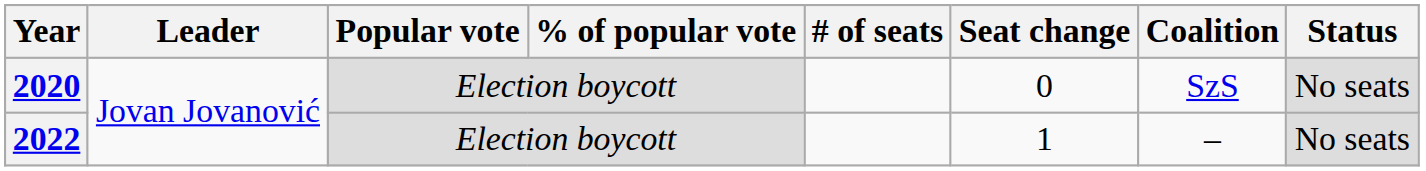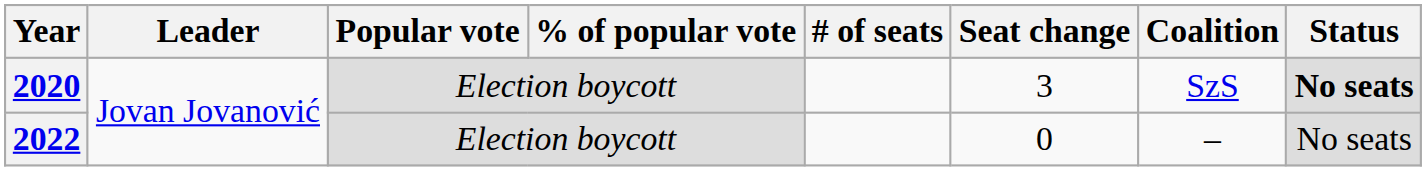 <table class="wikitable" style="text-align:center">
 <tr>
 <th>Year</th>
 <th>Leader</th>
 <th>Popular vote</th>
 <th>% of popular vote</th>
 <th># of seats</th>
 <th>Seat change</th>
 <th>Coalition</th>
 <th rowspan="1">Status</th>
 </tr>
 <tr>
 <th><a href='#'>2020</a></th>
 <td rowspan="2" align="center"><a href='#'>Jovan Jovanović</a></td>
 <td colspan="2" style="background:#ddd;"><em>Election boycott</em></td>
 <td></td>
-<td> 0</td>
+<td> 3</td>
 <td><a href='#'>SzS</a></td>
-<td style="background:#ddd;">No seats</td>
+<td style="background:#ddd;"><strong>No seats</strong></td>
 </tr>
 <tr>
 <th><a href='#'>2022</a></th>
 <td colspan="2" style="background:#ddd;"><em>Election boycott</em></td>
 <td></td>
-<td> 1</td>
+<td> 0</td>
 <td>–</td>
 <td style="background:#ddd;">No seats</td>
 </tr>
 </table>
